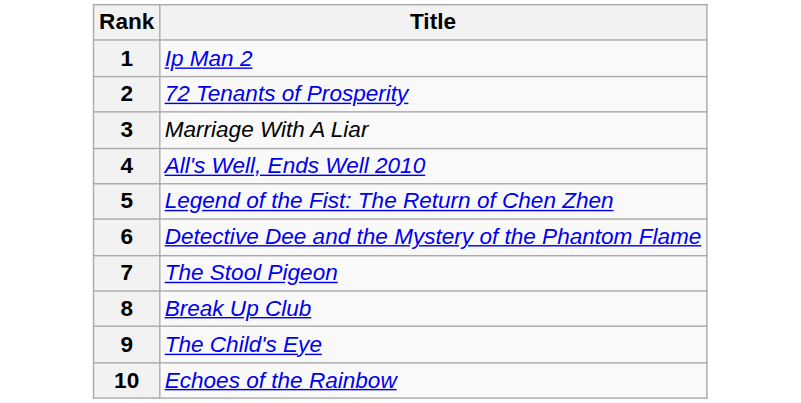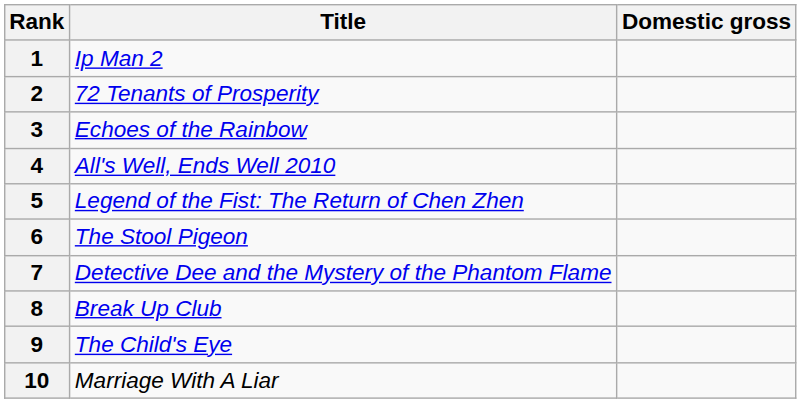 <table class="wikitable sortable" style="margin:auto; margin:auto;">
 <tr>
 <th>Rank</th>
 <th>Title</th>
+<th>Domestic gross</th>
 </tr>
 <tr>
 <th style="text-align:center;">1</th>
 <td><em><a href='#'>Ip Man 2</a></em></td>
+<td></td>
 </tr>
 <tr>
 <th style="text-align:center;">2</th>
 <td><em><a href='#'>72 Tenants of Prosperity</a></em></td>
+<td></td>
 </tr>
 <tr>
 <th style="text-align:center;">3</th>
-<td><em>Marriage With A Liar</em></td>
+<td><em><a href='#'>Echoes of the Rainbow</a></em></td>
+<td></td>
 </tr>
 <tr>
 <th style="text-align:center;">4</th>
 <td><em><a href='#'>All's Well, Ends Well 2010</a></em></td>
+<td></td>
 </tr>
 <tr>
 <th style="text-align:center;">5</th>
 <td><em><a href='#'>Legend of the Fist: The Return of Chen Zhen</a></em></td>
+<td></td>
 </tr>
 <tr>
 <th style="text-align:center;">6</th>
-<td><em><a href='#'>Detective Dee and the Mystery of the Phantom Flame</a></em></td>
+<td><em><a href='#'>The Stool Pigeon</a></em></td>
+<td></td>
 </tr>
 <tr>
 <th style="text-align:center;">7</th>
-<td><em><a href='#'>The Stool Pigeon</a></em></td>
+<td><em><a href='#'>Detective Dee and the Mystery of the Phantom Flame</a></em></td>
+<td></td>
 </tr>
 <tr>
 <th style="text-align:center;">8</th>
 <td><em><a href='#'>Break Up Club</a></em></td>
+<td></td>
 </tr>
 <tr>
 <th style="text-align:center;">9</th>
 <td><em><a href='#'>The Child's Eye</a></em></td>
+<td></td>
 </tr>
 <tr>
 <th style="text-align:center;">10</th>
-<td><em><a href='#'>Echoes of the Rainbow</a></em></td>
+<td><em>Marriage With A Liar</em></td>
+<td></td>
 </tr>
 </table>
